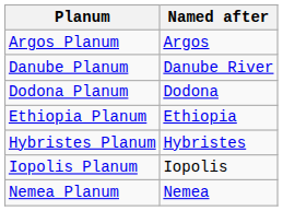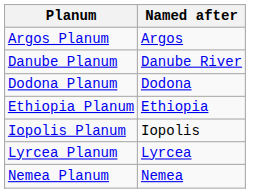 <table class="wikitable">
 <tr>
 <th>Planum</th>
 <th>Named after</th>
 </tr>
 <tr>
 <td><a href='#'>Argos Planum</a></td>
 <td><a href='#'>Argos</a></td>
 </tr>
 <tr>
 <td><a href='#'>Danube Planum</a></td>
 <td><a href='#'>Danube River</a></td>
 </tr>
 <tr>
 <td><a href='#'>Dodona Planum</a></td>
 <td><a href='#'>Dodona</a></td>
 </tr>
 <tr>
 <td><a href='#'>Ethiopia Planum</a></td>
 <td><a href='#'>Ethiopia</a></td>
 </tr>
 <tr>
-<td><a href='#'>Hybristes Planum</a></td>
-<td><a href='#'>Hybristes</a></td>
+<td><a href='#'>Iopolis Planum</a></td>
+<td>Iopolis</td>
 </tr>
 <tr>
-<td><a href='#'>Iopolis Planum</a></td>
-<td>Iopolis</td>
+<td><a href='#'>Lyrcea Planum</a></td>
+<td><a href='#'>Lyrcea</a></td>
 </tr>
 <tr>
 <td><a href='#'>Nemea Planum</a></td>
 <td><a href='#'>Nemea</a></td>
 </tr>
 </table>
